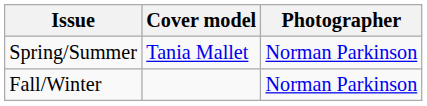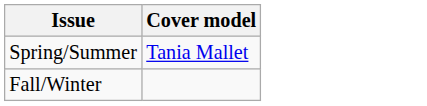 <table class="wikitable">
 <tr>
 <th>Issue</th>
 <th>Cover model</th>
-<th>Photographer</th>
 </tr>
 <tr>
 <td>Spring/Summer</td>
 <td><a href='#'>Tania Mallet</a></td>
-<td><a href='#'>Norman Parkinson</a></td>
 </tr>
 <tr>
 <td>Fall/Winter</td>
 <td></td>
-<td><a href='#'>Norman Parkinson</a></td>
 </tr>
 </table>
